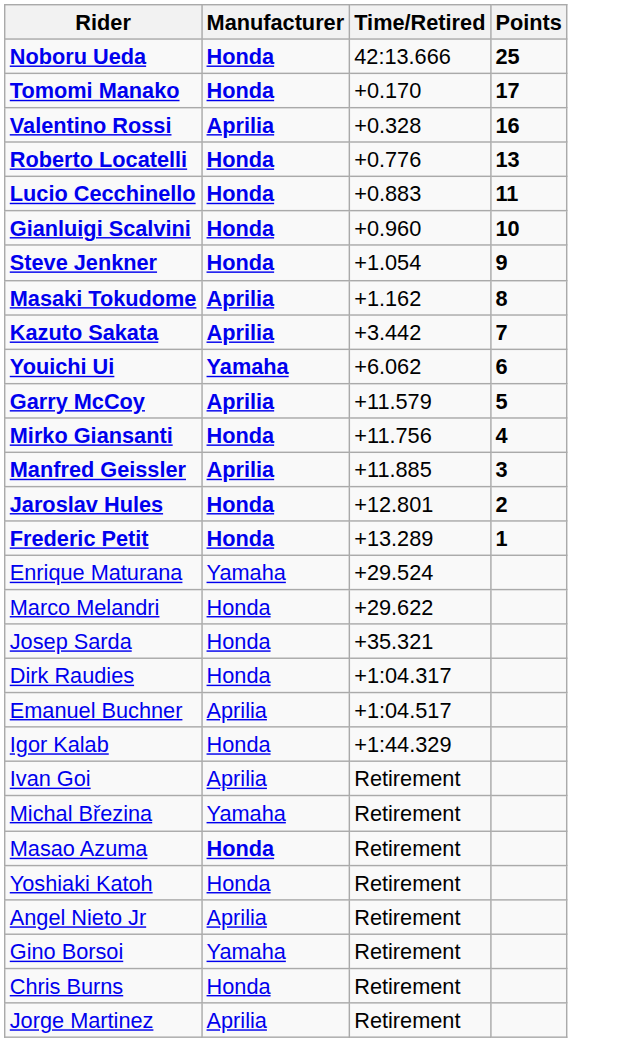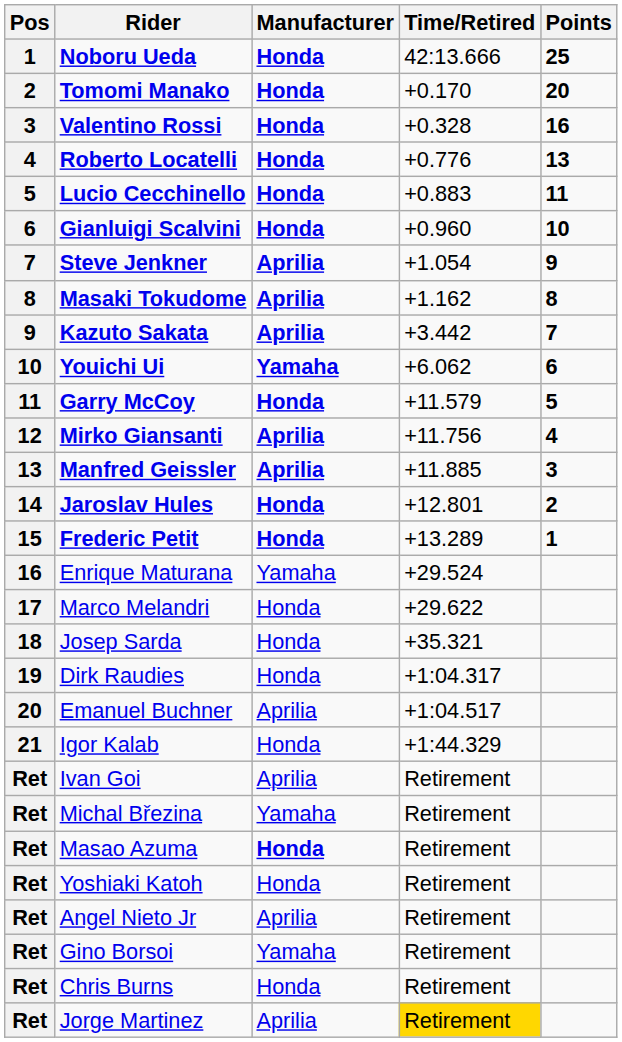 <table class="wikitable" style="font-size: 95%;">
 <tr>
+<th>Pos</th>
 <th>Rider</th>
 <th>Manufacturer</th>
 <th>Time/Retired</th>
 <th>Points</th>
 </tr>
 <tr>
+<th>1</th>
 <td> <strong><a href='#'>Noboru Ueda</a></strong></td>
 <td><strong><a href='#'>Honda</a></strong></td>
 <td>42:13.666</td>
 <td><strong>25</strong></td>
 </tr>
 <tr>
+<th>2</th>
 <td> <strong><a href='#'>Tomomi Manako</a></strong></td>
 <td><strong><a href='#'>Honda</a></strong></td>
 <td>+0.170</td>
-<td><strong>17</strong></td>
+<td><strong>20</strong></td>
 </tr>
 <tr>
+<th>3</th>
 <td> <strong><a href='#'>Valentino Rossi</a></strong></td>
-<td><strong><a href='#'>Aprilia</a></strong></td>
+<td><strong><a href='#'>Honda</a></strong></td>
 <td>+0.328</td>
 <td><strong>16</strong></td>
 </tr>
 <tr>
+<th>4</th>
 <td> <strong><a href='#'>Roberto Locatelli</a></strong></td>
 <td><strong><a href='#'>Honda</a></strong></td>
 <td>+0.776</td>
 <td><strong>13</strong></td>
 </tr>
 <tr>
+<th>5</th>
 <td> <strong><a href='#'>Lucio Cecchinello</a></strong></td>
 <td><strong><a href='#'>Honda</a></strong></td>
 <td>+0.883</td>
 <td><strong>11</strong></td>
 </tr>
 <tr>
+<th>6</th>
 <td> <strong><a href='#'>Gianluigi Scalvini</a></strong></td>
 <td><strong><a href='#'>Honda</a></strong></td>
 <td>+0.960</td>
 <td><strong>10</strong></td>
 </tr>
 <tr>
+<th>7</th>
 <td> <strong><a href='#'>Steve Jenkner</a></strong></td>
-<td><strong><a href='#'>Honda</a></strong></td>
+<td><strong><a href='#'>Aprilia</a></strong></td>
 <td>+1.054</td>
 <td><strong>9</strong></td>
 </tr>
 <tr>
+<th>8</th>
 <td> <strong><a href='#'>Masaki Tokudome</a></strong></td>
 <td><strong><a href='#'>Aprilia</a></strong></td>
 <td>+1.162</td>
 <td><strong>8</strong></td>
 </tr>
 <tr>
+<th>9</th>
 <td> <strong><a href='#'>Kazuto Sakata</a></strong></td>
 <td><strong><a href='#'>Aprilia</a></strong></td>
 <td>+3.442</td>
 <td><strong>7</strong></td>
 </tr>
 <tr>
+<th>10</th>
 <td> <strong><a href='#'>Youichi Ui</a></strong></td>
 <td><strong><a href='#'>Yamaha</a></strong></td>
 <td>+6.062</td>
 <td><strong>6</strong></td>
 </tr>
 <tr>
+<th>11</th>
 <td> <strong><a href='#'>Garry McCoy</a></strong></td>
-<td><strong><a href='#'>Aprilia</a></strong></td>
+<td><strong><a href='#'>Honda</a></strong></td>
 <td>+11.579</td>
 <td><strong>5</strong></td>
 </tr>
 <tr>
+<th>12</th>
 <td> <strong><a href='#'>Mirko Giansanti</a></strong></td>
-<td><strong><a href='#'>Honda</a></strong></td>
+<td><strong><a href='#'>Aprilia</a></strong></td>
 <td>+11.756</td>
 <td><strong>4</strong></td>
 </tr>
 <tr>
+<th>13</th>
 <td> <strong><a href='#'>Manfred Geissler</a></strong></td>
 <td><strong><a href='#'>Aprilia</a></strong></td>
 <td>+11.885</td>
 <td><strong>3</strong></td>
 </tr>
 <tr>
+<th>14</th>
 <td> <strong><a href='#'>Jaroslav Hules</a></strong></td>
 <td><strong><a href='#'>Honda</a></strong></td>
 <td>+12.801</td>
 <td><strong>2</strong></td>
 </tr>
 <tr>
+<th>15</th>
 <td> <strong><a href='#'>Frederic Petit</a></strong></td>
 <td><strong><a href='#'>Honda</a></strong></td>
 <td>+13.289</td>
 <td><strong>1</strong></td>
 </tr>
 <tr>
+<th>16</th>
 <td> <a href='#'>Enrique Maturana</a></td>
 <td><a href='#'>Yamaha</a></td>
 <td>+29.524</td>
 <td></td>
 </tr>
 <tr>
+<th>17</th>
 <td> <a href='#'>Marco Melandri</a></td>
 <td><a href='#'>Honda</a></td>
 <td>+29.622</td>
 <td></td>
 </tr>
 <tr>
+<th>18</th>
 <td> <a href='#'>Josep Sarda</a></td>
 <td><a href='#'>Honda</a></td>
 <td>+35.321</td>
 <td></td>
 </tr>
 <tr>
+<th>19</th>
 <td> <a href='#'>Dirk Raudies</a></td>
 <td><a href='#'>Honda</a></td>
 <td>+1:04.317</td>
 <td></td>
 </tr>
 <tr>
+<th>20</th>
 <td> <a href='#'>Emanuel Buchner</a></td>
 <td><a href='#'>Aprilia</a></td>
 <td>+1:04.517</td>
 <td></td>
 </tr>
 <tr>
+<th>21</th>
 <td> <a href='#'>Igor Kalab</a></td>
 <td><a href='#'>Honda</a></td>
 <td>+1:44.329</td>
 <td></td>
 </tr>
 <tr>
+<th>Ret</th>
 <td> <a href='#'>Ivan Goi</a></td>
 <td><a href='#'>Aprilia</a></td>
 <td>Retirement</td>
 <td></td>
 </tr>
 <tr>
+<th>Ret</th>
 <td> <a href='#'>Michal Březina</a></td>
 <td><a href='#'>Yamaha</a></td>
 <td>Retirement</td>
 <td></td>
 </tr>
 <tr>
+<th>Ret</th>
 <td> <a href='#'>Masao Azuma</a></td>
 <td><strong><a href='#'>Honda</a></strong></td>
 <td>Retirement</td>
 <td></td>
 </tr>
 <tr>
+<th>Ret</th>
 <td> <a href='#'>Yoshiaki Katoh</a></td>
 <td><a href='#'>Honda</a></td>
 <td>Retirement</td>
 <td></td>
 </tr>
 <tr>
+<th>Ret</th>
 <td> <a href='#'>Angel Nieto Jr</a></td>
 <td><a href='#'>Aprilia</a></td>
 <td>Retirement</td>
 <td></td>
 </tr>
 <tr>
+<th>Ret</th>
 <td> <a href='#'>Gino Borsoi</a></td>
 <td><a href='#'>Yamaha</a></td>
 <td>Retirement</td>
 <td></td>
 </tr>
 <tr>
+<th>Ret</th>
 <td> <a href='#'>Chris Burns</a></td>
 <td><a href='#'>Honda</a></td>
 <td>Retirement</td>
 <td></td>
 </tr>
 <tr>
+<th>Ret</th>
 <td> <a href='#'>Jorge Martinez</a></td>
 <td><a href='#'>Aprilia</a></td>
-<td>Retirement</td>
+<td style="background: gold;">Retirement</td>
 <td></td>
 </tr>
 </table>
